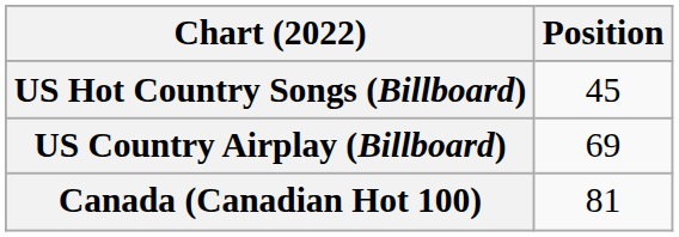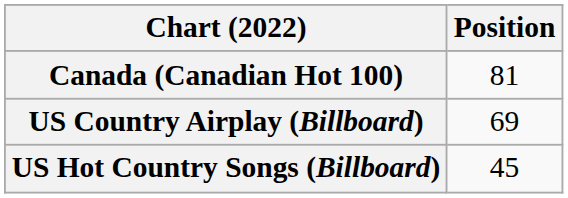 <table class="wikitable plainrowheaders" style="text-align:center">
 <tr>
 <th scope="col">Chart (2022)</th>
 <th scope="col">Position</th>
 </tr>
 <tr>
-<th scope="row">US Hot Country Songs (<em>Billboard</em>)</th>
-<td>45</td>
+<th scope="row">Canada (Canadian Hot 100)</th>
+<td>81</td>
 </tr>
 <tr>
 <th scope="row">US Country Airplay (<em>Billboard</em>)</th>
 <td>69</td>
 </tr>
 <tr>
-<th scope="row">Canada (Canadian Hot 100)</th>
-<td>81</td>
+<th scope="row">US Hot Country Songs (<em>Billboard</em>)</th>
+<td>45</td>
 </tr>
 </table>
